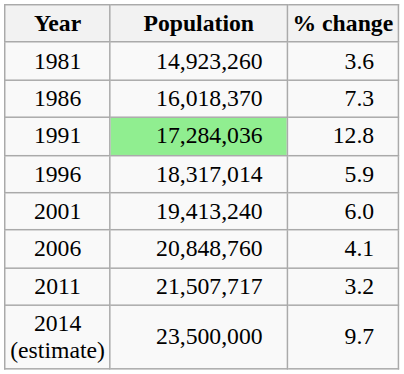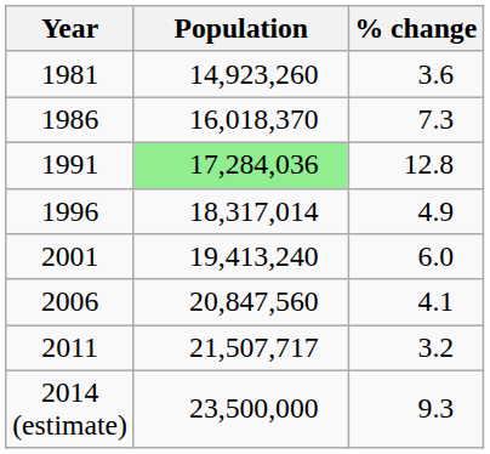 <table class="wikitable" style="text-align:right">
 <tr>
 <th style="width:4em">Year</th>
 <th style="width:7em">Population</th>
 <th>% change</th>
 </tr>
 <tr>
 <td style="text-align:center">1981</td>
 <td style="padding-right:1em">14,923,260</td>
 <td style="padding-right:1em">3.6</td>
 </tr>
 <tr>
 <td style="text-align:center">1986</td>
 <td style="padding-right:1em">16,018,370</td>
 <td style="padding-right:1em">7.3</td>
 </tr>
 <tr>
 <td style="text-align:center">1991</td>
 <td style="background: lightgreen; padding-right:1em">17,284,036</td>
 <td style="padding-right:1em">12.8</td>
 </tr>
 <tr>
 <td style="text-align:center">1996</td>
 <td style="padding-right:1em">18,317,014</td>
-<td style="padding-right:1em">5.9</td>
+<td style="padding-right:1em">4.9</td>
 </tr>
 <tr>
 <td style="text-align:center">2001</td>
 <td style="padding-right:1em">19,413,240</td>
 <td style="padding-right:1em">6.0</td>
 </tr>
 <tr>
 <td style="text-align:center">2006</td>
-<td style="padding-right:1em">20,848,760</td>
+<td style="padding-right:1em">20,847,560</td>
 <td style="padding-right:1em">4.1</td>
 </tr>
 <tr>
 <td style="text-align:center">2011</td>
 <td style="padding-right:1em">21,507,717</td>
 <td style="padding-right:1em">3.2</td>
 </tr>
 <tr>
 <td style="text-align:center">2014 (estimate)</td>
 <td style="padding-right:1em">23,500,000</td>
-<td style="padding-right:1em">9.7</td>
+<td style="padding-right:1em">9.3</td>
 </tr>
 </table>
